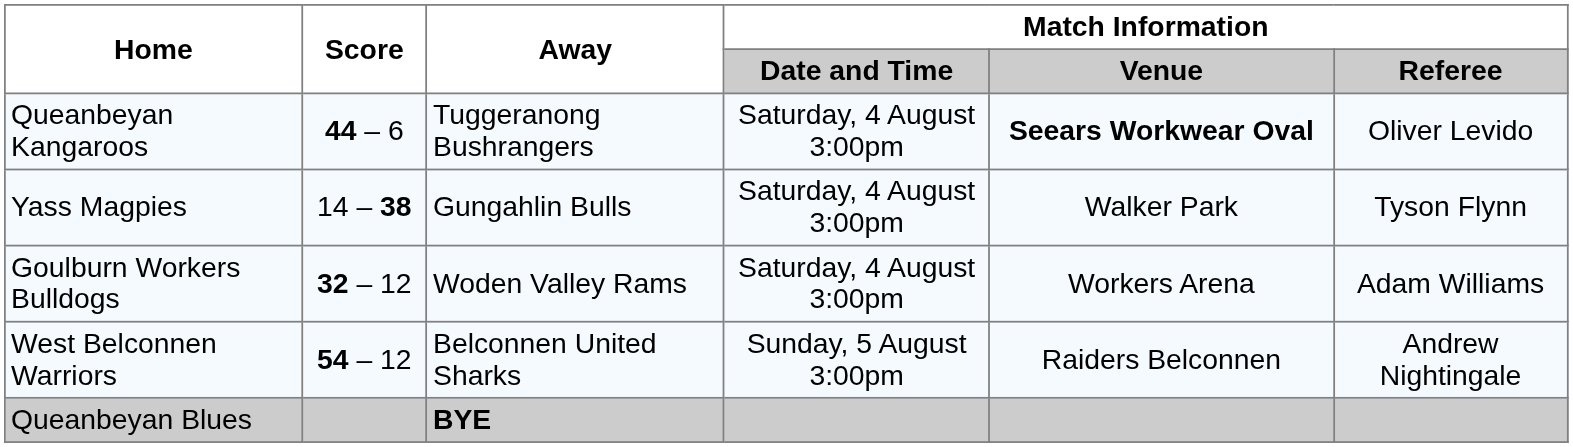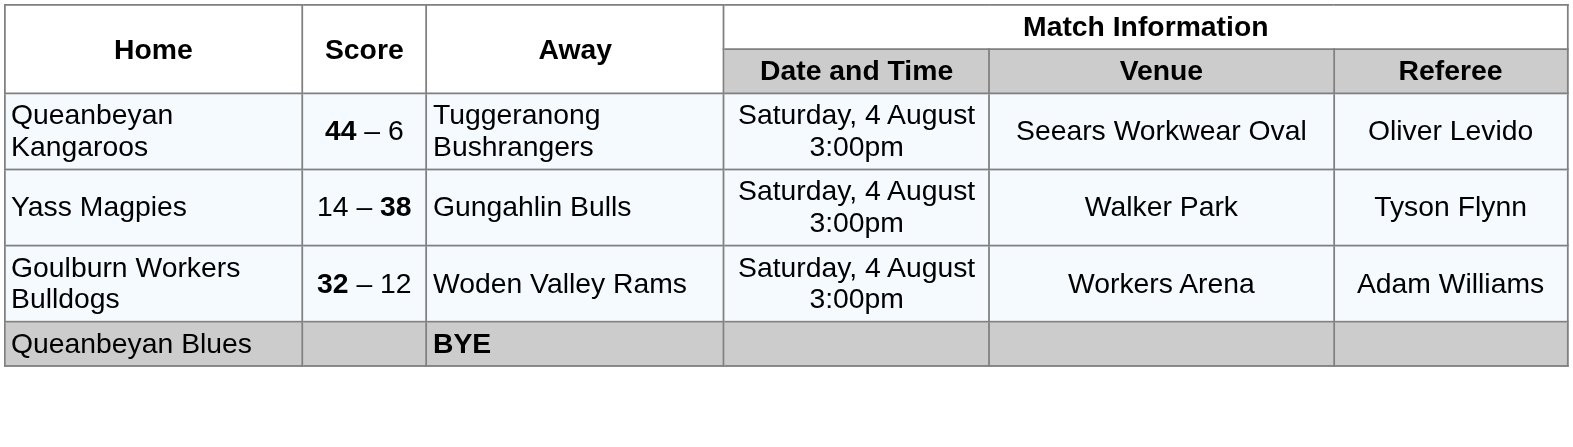 <table border="1" cellpadding="3" cellspacing="0" width="100%" style="border-collapse:collapse;  text-align:center;">
 <tr>
 <th rowspan="2" width="19%">Home</th>
 <th rowspan="2" width="8%">Score</th>
 <th rowspan="2" width="19%">Away</th>
 <th colspan="3">Match Information</th>
 </tr>
 <tr bgcolor="#CCCCCC">
 <th width="17%">Date and Time</th>
 <th width="22%">Venue</th>
 <th width="50%">Referee</th>
 </tr>
 <tr style="text-align:center; background:#f5faff;">
 <td align="left"> Queanbeyan Kangaroos</td>
 <td><strong>44</strong> – 6</td>
 <td align="left"> Tuggeranong Bushrangers</td>
 <td>Saturday, 4 August 3:00pm</td>
-<td><strong>Seears Workwear Oval</strong></td>
+<td>Seears Workwear Oval</td>
 <td>Oliver Levido</td>
 </tr>
 <tr style="text-align:center; background:#f5faff;">
 <td align="left"> Yass Magpies</td>
 <td>14 – <strong>38</strong></td>
 <td align="left"> Gungahlin Bulls</td>
 <td>Saturday, 4 August 3:00pm</td>
 <td>Walker Park</td>
 <td>Tyson Flynn</td>
 </tr>
 <tr style="text-align:center; background:#f5faff;">
 <td align="left"><strong></strong> Goulburn Workers Bulldogs</td>
 <td><strong>32</strong> – 12</td>
 <td align="left"> Woden Valley Rams</td>
 <td>Saturday, 4 August 3:00pm</td>
 <td>Workers Arena</td>
 <td>Adam Williams</td>
 </tr>
-<tr style="text-align:center; background:#f5faff;">
-<td align="left"> West Belconnen Warriors</td>
-<td><strong>54</strong> – 12</td>
-<td align="left"> Belconnen United Sharks</td>
-<td>Sunday, 5 August 3:00pm</td>
-<td>Raiders Belconnen</td>
-<td>Andrew Nightingale</td>
-</tr>
 <tr style="text-align:center; background:#CCCCCC;">
 <td align="left"> Queanbeyan Blues</td>
 <td></td>
 <td align="left"><strong>BYE</strong></td>
 <td></td>
 <td></td>
 <td></td>
 </tr>
 </table>
